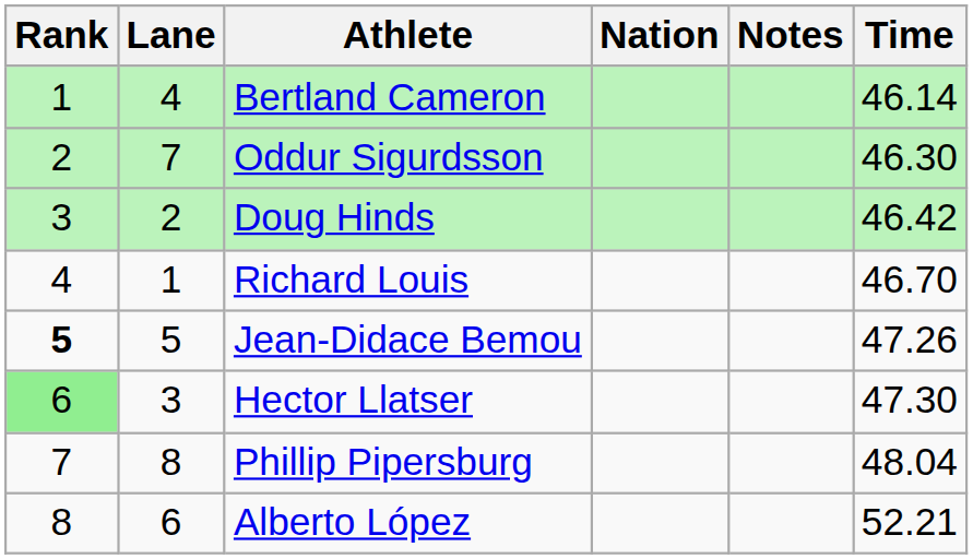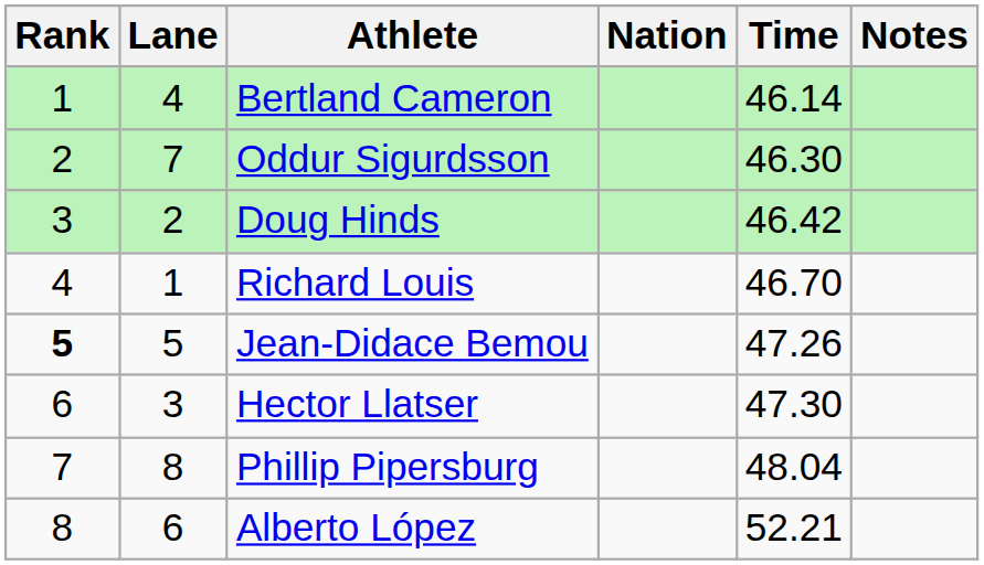 <table class="wikitable sortable" style="text-align:center">
 <tr>
 <th>Rank</th>
 <th>Lane</th>
 <th>Athlete</th>
 <th>Nation</th>
+<th>Time</th>
 <th>Notes</th>
-<th>Time</th>
 </tr>
 <tr style="background:#bbf3bb;">
 <td>1</td>
 <td>4</td>
 <td align=left><a href='#'>Bertland Cameron</a></td>
 <td align=left></td>
+<td>46.14</td>
 <td></td>
-<td>46.14</td>
 </tr>
 <tr style="background:#bbf3bb;">
 <td>2</td>
 <td>7</td>
 <td align=left><a href='#'>Oddur Sigurdsson</a></td>
 <td align=left></td>
+<td>46.30</td>
 <td></td>
-<td>46.30</td>
 </tr>
 <tr style="background:#bbf3bb;">
 <td>3</td>
 <td>2</td>
 <td align=left><a href='#'>Doug Hinds</a></td>
 <td align=left></td>
+<td>46.42</td>
 <td></td>
-<td>46.42</td>
 </tr>
 <tr>
 <td>4</td>
 <td>1</td>
 <td align=left><a href='#'>Richard Louis</a></td>
 <td align=left></td>
+<td>46.70</td>
 <td></td>
-<td>46.70</td>
 </tr>
 <tr>
 <td><strong>5</strong></td>
 <td>5</td>
 <td align=left><a href='#'>Jean-Didace Bemou</a></td>
 <td align=left></td>
+<td>47.26</td>
 <td></td>
-<td>47.26</td>
 </tr>
 <tr>
-<td style="background: lightgreen;">6</td>
+<td>6</td>
 <td>3</td>
 <td align=left><a href='#'>Hector Llatser</a></td>
 <td align=left></td>
+<td>47.30</td>
 <td></td>
-<td>47.30</td>
 </tr>
 <tr>
 <td>7</td>
 <td>8</td>
 <td align=left><a href='#'>Phillip Pipersburg</a></td>
 <td align=left></td>
+<td>48.04</td>
 <td></td>
-<td>48.04</td>
 </tr>
 <tr>
 <td>8</td>
 <td>6</td>
 <td align=left><a href='#'>Alberto López</a></td>
 <td align=left></td>
+<td>52.21</td>
 <td></td>
-<td>52.21</td>
 </tr>
 </table>
